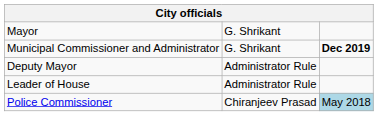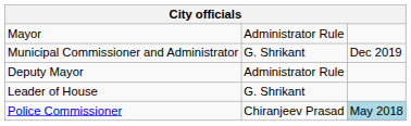 <table class="wikitable">
 <tr>
 <th colspan="3">City officials</th>
 </tr>
 <tr>
 <td>Mayor</td>
-<td>G. Shrikant</td>
+<td>Administrator Rule</td>
 <td></td>
 </tr>
 <tr>
 <td>Municipal Commissioner and Administrator</td>
 <td>G. Shrikant</td>
-<td><strong>Dec 2019</strong></td>
+<td>Dec 2019</td>
 </tr>
 <tr>
 <td>Deputy Mayor</td>
 <td>Administrator Rule</td>
 <td></td>
 </tr>
 <tr>
 <td>Leader of House</td>
-<td>Administrator Rule</td>
+<td>G. Shrikant</td>
 <td></td>
 </tr>
 <tr>
 <td><a href='#'>Police Commissioner</a></td>
 <td>Chiranjeev Prasad</td>
 <td style="background: lightblue;">May 2018</td>
 </tr>
 </table>
